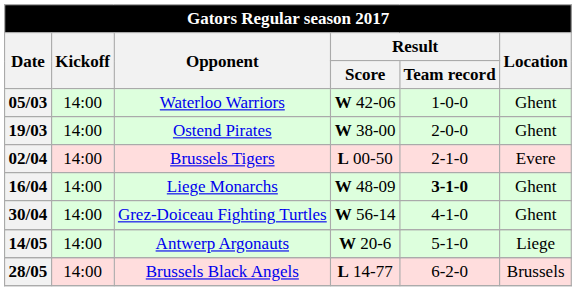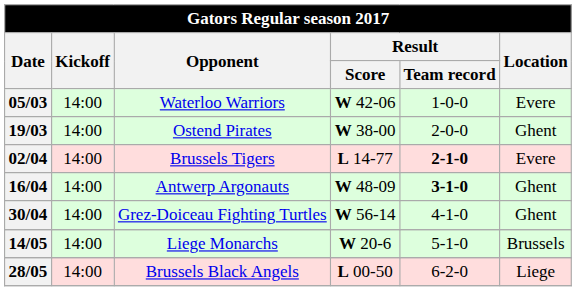 <table class="wikitable" align="center" style="font-size: 95%;">
 <tr>
 <th style="background-color:black; color:white" colspan=6>Gators Regular season 2017</th>
 </tr>
 <tr>
 <th rowspan="2">Date</th>
 <th rowspan="2">Kickoff</th>
 <th rowspan="2">Opponent</th>
 <th colspan="2">Result</th>
 <th rowspan="2">Location</th>
 </tr>
 <tr>
 <th>Score</th>
 <th>Team record</th>
 </tr>
 <tr style="background: #ddffdd;">
 <th align="center">05/03</th>
 <td align="center">14:00</td>
 <td align="center"><a href='#'>Waterloo Warriors</a></td>
 <td align="center"><strong>W</strong> 42-06</td>
 <td align="center">1-0-0</td>
-<td align="center">Ghent</td>
+<td align="center">Evere</td>
 </tr>
 <tr>
 </tr>
 <tr style="background: #ddffdd;">
 <th align="center">19/03</th>
 <td align="center">14:00</td>
 <td align="center"><a href='#'>Ostend Pirates</a></td>
 <td align="center"><strong>W</strong> 38-00</td>
 <td align="center">2-0-0</td>
 <td align="center">Ghent</td>
 </tr>
 <tr>
 </tr>
 <tr style="background: #ffdddd;">
 <th align="center">02/04</th>
 <td align="center">14:00</td>
 <td align="center"><a href='#'>Brussels Tigers</a></td>
-<td align="center"><strong>L</strong> 00-50</td>
-<td align="center">2-1-0</td>
+<td align="center"><strong>L</strong> 14-77</td>
+<td align="center"><strong>2-1-0</strong></td>
 <td align="center">Evere</td>
 </tr>
 <tr>
 </tr>
 <tr style="background: #ddffdd;">
 <th align="center">16/04</th>
 <td align="center">14:00</td>
-<td align="center"><a href='#'>Liege Monarchs</a></td>
+<td align="center"><a href='#'>Antwerp Argonauts</a></td>
 <td align="center"><strong>W</strong> 48-09</td>
 <td align="center"><strong>3-1-0</strong></td>
 <td align="center">Ghent</td>
 </tr>
 <tr>
 </tr>
 <tr style="background: #ddffdd;">
 <th align="center">30/04</th>
 <td align="center">14:00</td>
 <td align="center"><a href='#'>Grez-Doiceau Fighting Turtles</a></td>
 <td align="center"><strong>W</strong> 56-14</td>
 <td align="center">4-1-0</td>
 <td align="center">Ghent</td>
 </tr>
 <tr>
 </tr>
 <tr style="background: #ddffdd;">
 <th align="center">14/05</th>
 <td align="center">14:00</td>
-<td align="center"><a href='#'>Antwerp Argonauts</a></td>
+<td align="center"><a href='#'>Liege Monarchs</a></td>
 <td align="center"><strong>W</strong> 20-6</td>
 <td align="center">5-1-0</td>
-<td align="center">Liege</td>
+<td align="center">Brussels</td>
 </tr>
 <tr>
 </tr>
 <tr style="background: #ffdddd;">
 <th align="center">28/05</th>
 <td align="center">14:00</td>
 <td align="center"><a href='#'>Brussels Black Angels</a></td>
-<td align="center"><strong>L</strong> 14-77</td>
+<td align="center"><strong>L</strong> 00-50</td>
 <td align="center">6-2-0</td>
-<td align="center">Brussels</td>
+<td align="center">Liege</td>
 </tr>
 <tr>
 </tr>
 </table>
